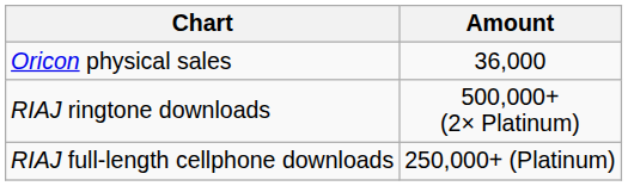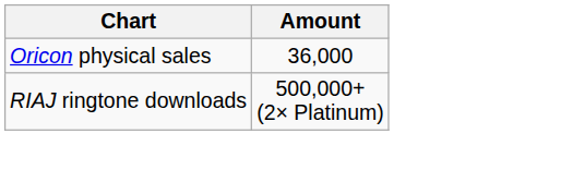 <table class="wikitable">
 <tr>
 <th>Chart</th>
 <th>Amount</th>
 </tr>
 <tr>
 <td><em><a href='#'>Oricon</a></em> physical sales</td>
 <td align="center">36,000</td>
 </tr>
 <tr>
 <td><em>RIAJ</em> ringtone downloads</td>
 <td align="center">500,000+ <br> (2× Platinum)</td>
 </tr>
-<tr>
-<td><em>RIAJ</em> full-length cellphone downloads</td>
-<td align="center">250,000+ (Platinum)</td>
-</tr>
 </table>
